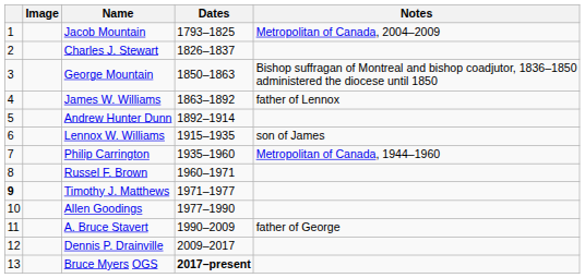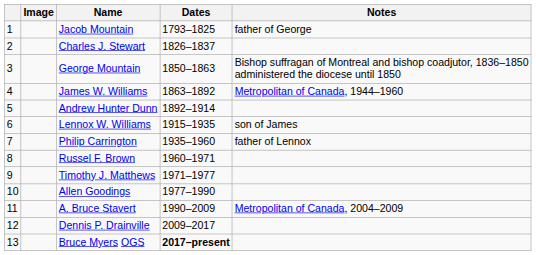 <table class="wikitable">
 <tr>
 <th></th>
 <th>Image</th>
 <th>Name</th>
 <th>Dates</th>
 <th>Notes</th>
 </tr>
 <tr>
 <td>1</td>
 <td></td>
 <td><a href='#'>Jacob Mountain</a></td>
 <td>1793–1825</td>
-<td><a href='#'>Metropolitan of Canada</a>, 2004–2009</td>
+<td>father of George</td>
 </tr>
 <tr>
 <td>2</td>
 <td></td>
 <td><a href='#'>Charles J. Stewart</a></td>
 <td>1826–1837</td>
 <td></td>
 </tr>
 <tr>
 <td>3</td>
 <td></td>
 <td><a href='#'>George Mountain</a></td>
 <td>1850–1863</td>
 <td>Bishop suffragan of Montreal and bishop coadjutor, 1836–1850<br>administered the diocese until 1850</td>
 </tr>
 <tr>
 <td>4</td>
 <td></td>
 <td><a href='#'>James W. Williams</a></td>
 <td>1863–1892</td>
-<td>father of Lennox</td>
+<td><a href='#'>Metropolitan of Canada</a>, 1944–1960</td>
 </tr>
 <tr>
 <td>5</td>
 <td></td>
 <td><a href='#'>Andrew Hunter Dunn</a></td>
 <td>1892–1914</td>
 <td></td>
 </tr>
 <tr>
 <td>6</td>
 <td></td>
 <td><a href='#'>Lennox W. Williams</a></td>
 <td>1915–1935</td>
 <td>son of James</td>
 </tr>
 <tr>
 <td>7</td>
 <td></td>
 <td><a href='#'>Philip Carrington</a></td>
 <td>1935–1960</td>
-<td><a href='#'>Metropolitan of Canada</a>, 1944–1960</td>
+<td>father of Lennox</td>
 </tr>
 <tr>
 <td>8</td>
 <td></td>
 <td><a href='#'>Russel F. Brown</a></td>
 <td>1960–1971</td>
 <td></td>
 </tr>
 <tr>
-<td><strong>9</strong></td>
+<td>9</td>
 <td></td>
 <td><a href='#'>Timothy J. Matthews</a></td>
 <td>1971–1977</td>
 <td></td>
 </tr>
 <tr>
 <td>10</td>
 <td></td>
 <td><a href='#'>Allen Goodings</a></td>
 <td>1977–1990</td>
 <td></td>
 </tr>
 <tr>
 <td>11</td>
 <td></td>
 <td><a href='#'>A. Bruce Stavert</a></td>
 <td>1990–2009</td>
-<td>father of George</td>
+<td><a href='#'>Metropolitan of Canada</a>, 2004–2009</td>
 </tr>
 <tr>
 <td>12</td>
 <td></td>
 <td><a href='#'>Dennis P. Drainville</a></td>
 <td>2009–2017</td>
 <td></td>
 </tr>
 <tr>
 <td>13</td>
 <td></td>
 <td><a href='#'>Bruce Myers</a> <a href='#'>OGS</a></td>
 <td><strong>2017–present</strong></td>
 <td></td>
 </tr>
 </table>
